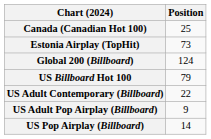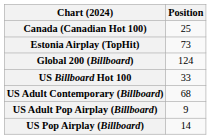 <table class="wikitable sortable plainrowheaders" style="text-align:center">
 <tr>
 <th scope="col">Chart (2024)</th>
 <th scope="col">Position</th>
 </tr>
 <tr>
 <th scope="row">Canada (Canadian Hot 100)</th>
 <td>25</td>
 </tr>
 <tr>
 <th scope="row">Estonia Airplay (TopHit)</th>
 <td>73</td>
 </tr>
 <tr>
 <th scope="row">Global 200 (<em>Billboard</em>)</th>
 <td>124</td>
 </tr>
 <tr>
 <th scope="row">US <em>Billboard</em> Hot 100</th>
-<td>79</td>
+<td>33</td>
 </tr>
 <tr>
 <th scope="row">US Adult Contemporary (<em>Billboard</em>)</th>
-<td>22</td>
+<td>68</td>
 </tr>
 <tr>
 <th scope="row">US Adult Pop Airplay (<em>Billboard</em>)</th>
 <td>9</td>
 </tr>
 <tr>
 <th scope="row">US Pop Airplay (<em>Billboard</em>)</th>
 <td>14</td>
 </tr>
 </table>
